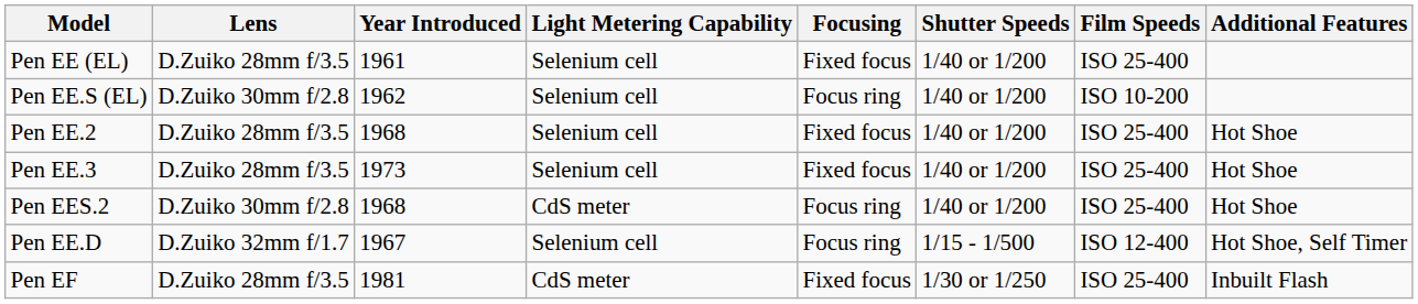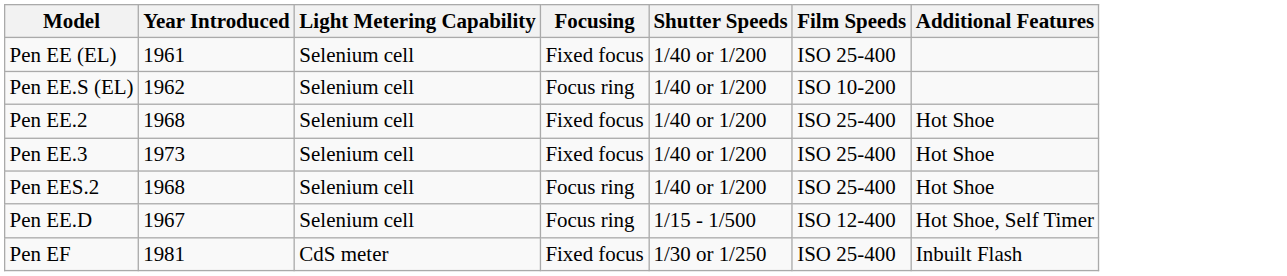 <table class="wikitable">
 <tr>
 <th>Model</th>
-<th>Lens</th>
 <th>Year Introduced</th>
 <th>Light Metering Capability</th>
 <th>Focusing</th>
 <th>Shutter Speeds</th>
 <th>Film Speeds</th>
 <th>Additional Features</th>
 </tr>
 <tr>
 <td>Pen EE (EL)</td>
-<td>D.Zuiko 28mm f/3.5</td>
 <td>1961</td>
 <td>Selenium cell</td>
 <td>Fixed focus</td>
 <td>1/40 or 1/200</td>
 <td>ISO 25-400</td>
 <td></td>
 </tr>
 <tr>
 <td>Pen EE.S (EL)</td>
-<td>D.Zuiko 30mm f/2.8</td>
 <td>1962</td>
 <td>Selenium cell</td>
 <td>Focus ring</td>
 <td>1/40 or 1/200</td>
 <td>ISO 10-200</td>
 <td></td>
 </tr>
 <tr>
 <td>Pen EE.2</td>
-<td>D.Zuiko 28mm f/3.5</td>
 <td>1968</td>
 <td>Selenium cell</td>
 <td>Fixed focus</td>
 <td>1/40 or 1/200</td>
 <td>ISO 25-400</td>
 <td>Hot Shoe</td>
 </tr>
 <tr>
 <td>Pen EE.3</td>
-<td>D.Zuiko 28mm f/3.5</td>
 <td>1973</td>
 <td>Selenium cell</td>
 <td>Fixed focus</td>
 <td>1/40 or 1/200</td>
 <td>ISO 25-400</td>
 <td>Hot Shoe</td>
 </tr>
 <tr>
 <td>Pen EES.2</td>
-<td>D.Zuiko 30mm f/2.8</td>
 <td>1968</td>
-<td>CdS meter</td>
+<td>Selenium cell</td>
 <td>Focus ring</td>
 <td>1/40 or 1/200</td>
 <td>ISO 25-400</td>
 <td>Hot Shoe</td>
 </tr>
 <tr>
 <td>Pen EE.D</td>
-<td>D.Zuiko 32mm f/1.7</td>
 <td>1967</td>
 <td>Selenium cell</td>
 <td>Focus ring</td>
 <td>1/15 - 1/500</td>
 <td>ISO 12-400</td>
 <td>Hot Shoe, Self Timer</td>
 </tr>
 <tr>
 <td>Pen EF</td>
-<td>D.Zuiko 28mm f/3.5</td>
 <td>1981</td>
 <td>CdS meter</td>
 <td>Fixed focus</td>
 <td>1/30 or 1/250</td>
 <td>ISO 25-400</td>
 <td>Inbuilt Flash</td>
 </tr>
 </table>
